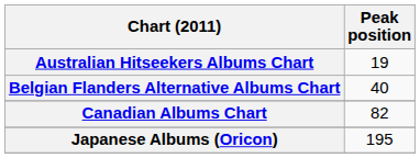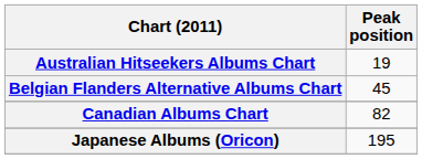 <table class="wikitable sortable plainrowheaders" style="text-align:center">
 <tr>
 <th scope="col">Chart (2011)</th>
 <th scope="col">Peak<br>position</th>
 </tr>
 <tr>
 <th scope="row"><a href='#'>Australian Hitseekers Albums Chart</a></th>
 <td>19</td>
 </tr>
 <tr>
 <th scope="row"><a href='#'>Belgian Flanders Alternative Albums Chart</a></th>
-<td>40</td>
+<td>45</td>
 </tr>
 <tr>
 </tr>
 <tr>
 </tr>
 <tr>
 <th scope="row"><a href='#'>Canadian Albums Chart</a></th>
 <td>82</td>
 </tr>
 <tr>
 </tr>
 <tr>
 </tr>
 <tr>
 <th scope="row">Japanese Albums (<a href='#'>Oricon</a>)</th>
 <td>195</td>
 </tr>
 <tr>
 </tr>
 <tr>
 </tr>
 <tr>
 </tr>
 <tr>
 </tr>
 <tr>
 </tr>
 <tr>
 </tr>
 </table>
